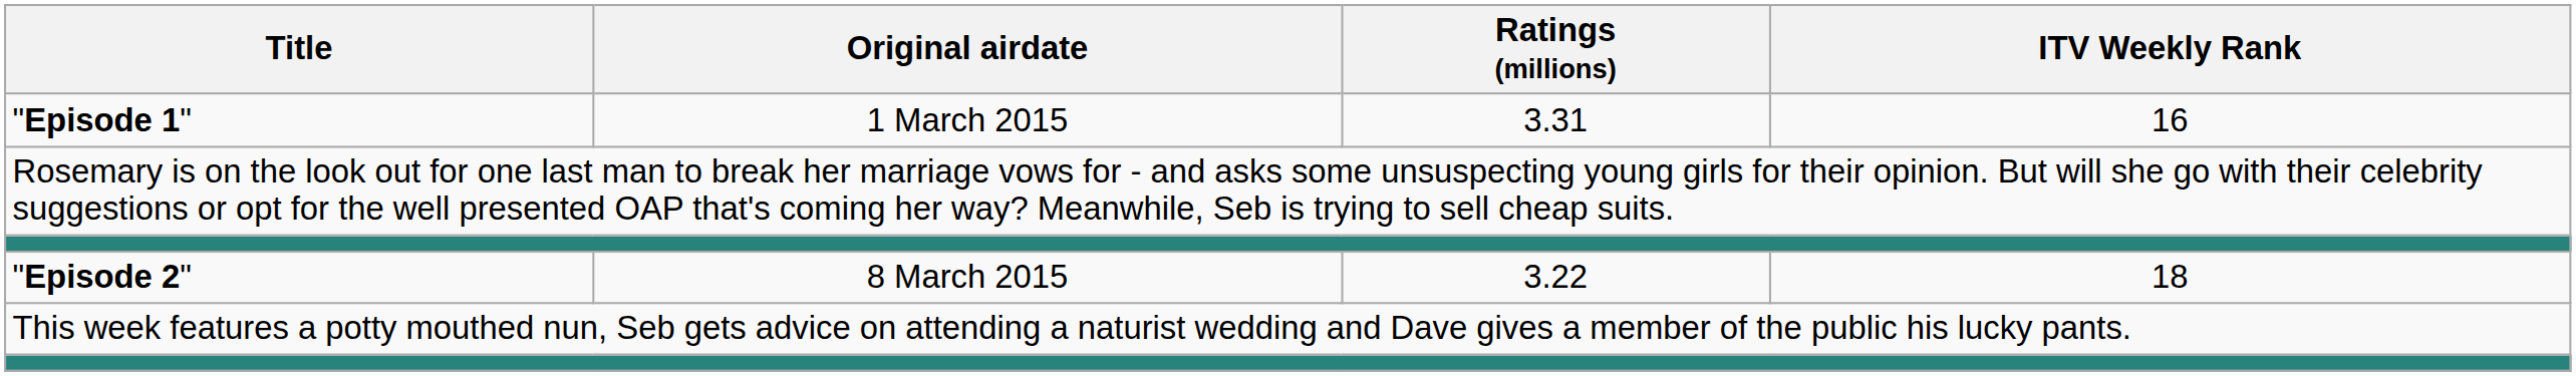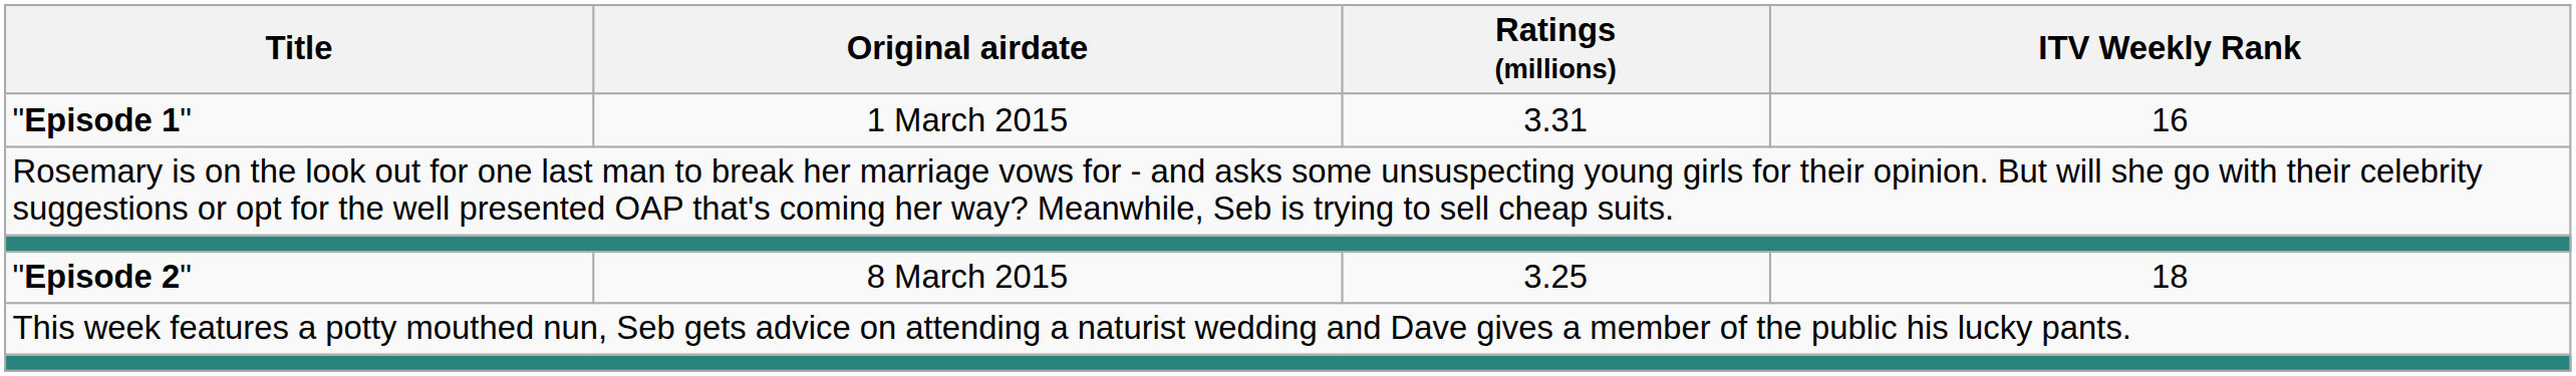 <table class="wikitable">
 <tr>
 <th>Title</th>
 <th>Original airdate</th>
 <th>Ratings<br><small>(millions)</small></th>
 <th>ITV Weekly Rank</th>
 </tr>
 <tr>
 <td>"<strong>Episode 1</strong>"</td>
 <td style="text-align:center;">1 March 2015</td>
 <td style="text-align:center;">3.31</td>
 <td style="text-align:center;">16</td>
 </tr>
 <tr>
 <td colspan="4">Rosemary is on the look out for one last man to break her marriage vows for - and asks some unsuspecting young girls for their opinion. But will she go with their celebrity suggestions or opt for the well presented OAP that's coming her way? Meanwhile, Seb is trying to sell cheap suits.</td>
 </tr>
 <tr>
 <td colspan="4" style="background:#28837c;"></td>
 </tr>
 <tr>
 <td>"<strong>Episode 2</strong>"</td>
 <td style="text-align:center;">8 March 2015</td>
-<td style="text-align:center;">3.22</td>
+<td style="text-align:center;">3.25</td>
 <td style="text-align:center;">18</td>
 </tr>
 <tr>
 <td colspan="4">This week features a potty mouthed nun, Seb gets advice on attending a naturist wedding and Dave gives a member of the public his lucky pants.</td>
 </tr>
 <tr>
 <td colspan="4" style="background:#28837c;"></td>
 </tr>
 <tr>
 </tr>
 </table>
